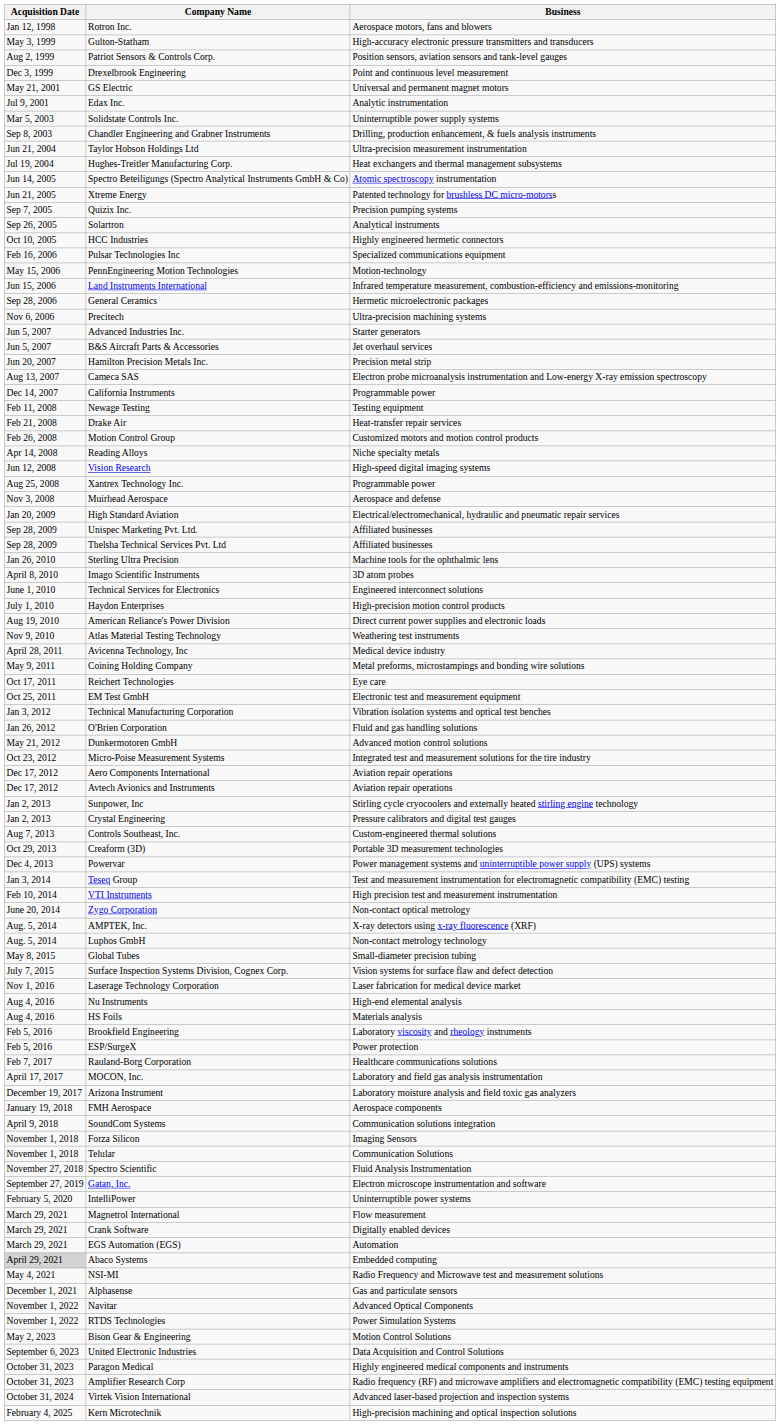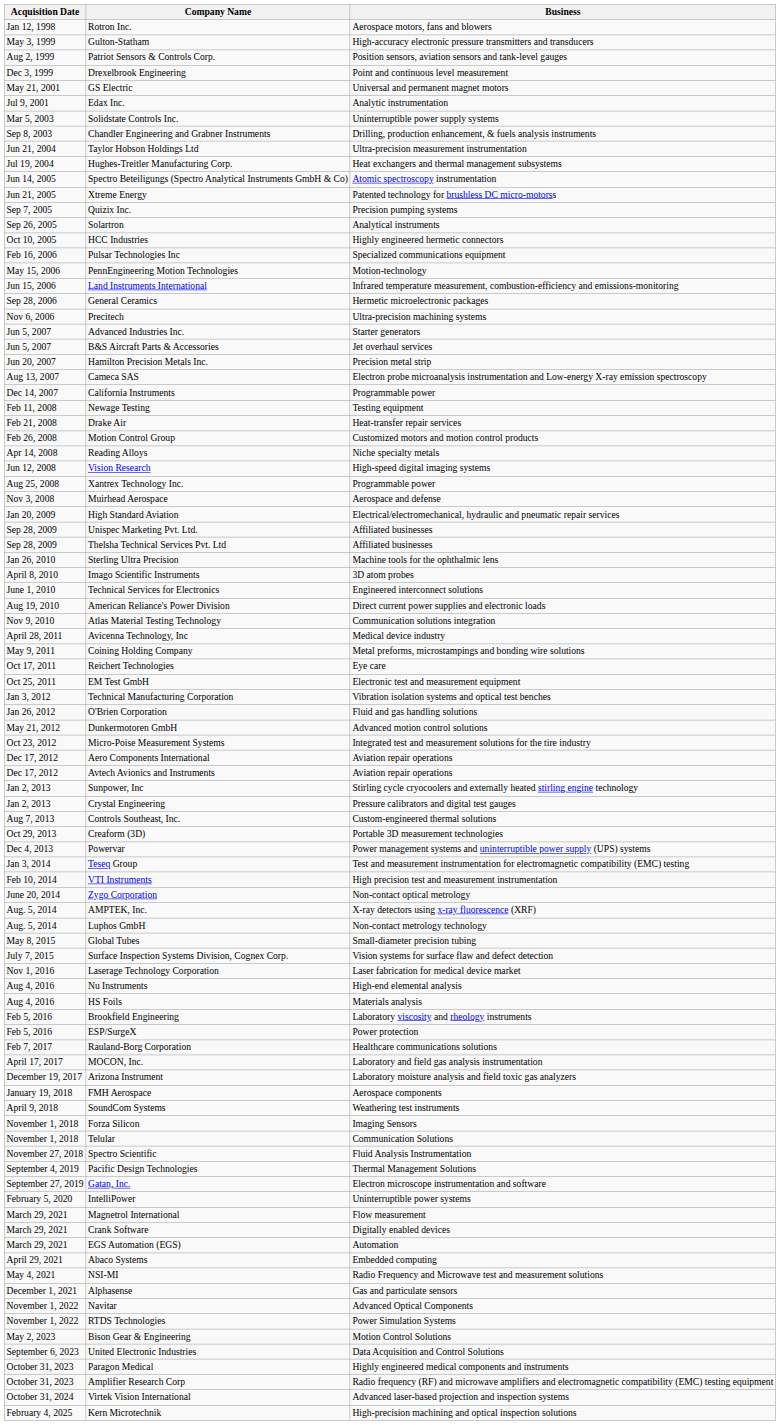 <table class="wikitable">
 <tr>
 <th>Acquisition Date</th>
 <th>Company Name</th>
 <th>Business</th>
 </tr>
 <tr>
 <td>Jan 12, 1998</td>
 <td>Rotron Inc.</td>
 <td>Aerospace motors, fans and blowers</td>
 </tr>
 <tr>
 <td>May 3, 1999</td>
 <td>Gulton-Statham</td>
 <td>High-accuracy electronic pressure transmitters and transducers</td>
 </tr>
 <tr>
 <td>Aug 2, 1999</td>
 <td>Patriot Sensors & Controls Corp.</td>
 <td>Position sensors, aviation sensors and tank-level gauges</td>
 </tr>
 <tr>
 <td>Dec 3, 1999</td>
 <td>Drexelbrook Engineering</td>
 <td>Point and continuous level measurement</td>
 </tr>
 <tr>
 <td>May 21, 2001</td>
 <td>GS Electric</td>
 <td>Universal and permanent magnet motors</td>
 </tr>
 <tr>
 <td>Jul 9, 2001</td>
 <td>Edax Inc.</td>
 <td>Analytic instrumentation</td>
 </tr>
 <tr>
 <td>Mar 5, 2003</td>
 <td>Solidstate Controls Inc.</td>
 <td>Uninterruptible power supply systems</td>
 </tr>
 <tr>
 <td>Sep 8, 2003</td>
 <td>Chandler Engineering and Grabner Instruments</td>
 <td>Drilling, production enhancement, & fuels analysis instruments</td>
 </tr>
 <tr>
 <td>Jun 21, 2004</td>
 <td>Taylor Hobson Holdings Ltd</td>
 <td>Ultra-precision measurement instrumentation</td>
 </tr>
 <tr>
 <td>Jul 19, 2004</td>
 <td>Hughes-Treitler Manufacturing Corp.</td>
 <td>Heat exchangers and thermal management subsystems</td>
 </tr>
 <tr>
 <td>Jun 14, 2005</td>
 <td>Spectro Beteiligungs (Spectro Analytical Instruments GmbH  & Co)</td>
 <td><a href='#'>Atomic spectroscopy</a> instrumentation</td>
 </tr>
 <tr>
 <td>Jun 21, 2005</td>
 <td>Xtreme Energy</td>
 <td>Patented technology for <a href='#'>brushless DC micro-motors</a>s</td>
 </tr>
 <tr>
 <td>Sep 7, 2005</td>
 <td>Quizix Inc.</td>
 <td>Precision pumping systems</td>
 </tr>
 <tr>
 <td>Sep 26, 2005</td>
 <td>Solartron</td>
 <td>Analytical instruments</td>
 </tr>
 <tr>
 <td>Oct 10, 2005</td>
 <td>HCC Industries</td>
 <td>Highly engineered hermetic connectors</td>
 </tr>
 <tr>
 <td>Feb 16, 2006</td>
 <td>Pulsar Technologies Inc</td>
 <td>Specialized communications equipment</td>
 </tr>
 <tr>
 <td>May 15, 2006</td>
 <td>PennEngineering Motion Technologies</td>
 <td>Motion-technology</td>
 </tr>
 <tr>
 <td>Jun 15, 2006</td>
 <td><a href='#'>Land Instruments International</a></td>
 <td>Infrared temperature measurement, combustion-efficiency and emissions-monitoring</td>
 </tr>
 <tr>
 <td>Sep 28, 2006</td>
 <td>General Ceramics</td>
 <td>Hermetic microelectronic packages</td>
 </tr>
 <tr>
 <td>Nov 6, 2006</td>
 <td>Precitech</td>
 <td>Ultra-precision machining systems</td>
 </tr>
 <tr>
 <td>Jun 5, 2007</td>
 <td>Advanced Industries Inc.</td>
 <td>Starter generators</td>
 </tr>
 <tr>
 <td>Jun 5, 2007</td>
 <td>B&S Aircraft Parts & Accessories</td>
 <td>Jet overhaul services</td>
 </tr>
 <tr>
 <td>Jun 20, 2007</td>
 <td>Hamilton Precision Metals Inc.</td>
 <td>Precision metal strip</td>
 </tr>
 <tr>
 <td>Aug 13, 2007</td>
 <td>Cameca SAS</td>
 <td>Electron probe microanalysis instrumentation and Low-energy X-ray emission spectroscopy</td>
 </tr>
 <tr>
 <td>Dec 14, 2007</td>
 <td>California Instruments</td>
 <td>Programmable power</td>
 </tr>
 <tr>
 <td>Feb 11, 2008</td>
 <td>Newage Testing</td>
 <td>Testing equipment</td>
 </tr>
 <tr>
 <td>Feb 21, 2008</td>
 <td>Drake Air</td>
 <td>Heat-transfer repair services</td>
 </tr>
 <tr>
 <td>Feb 26, 2008</td>
 <td>Motion Control Group</td>
 <td>Customized motors and motion control products</td>
 </tr>
 <tr>
 <td>Apr 14, 2008</td>
 <td>Reading Alloys</td>
 <td>Niche specialty metals</td>
 </tr>
 <tr>
 <td>Jun 12, 2008</td>
 <td><a href='#'>Vision Research</a></td>
 <td>High-speed digital imaging systems</td>
 </tr>
 <tr>
 <td>Aug 25, 2008</td>
 <td>Xantrex Technology Inc.</td>
 <td>Programmable power</td>
 </tr>
 <tr>
 <td>Nov 3, 2008</td>
 <td>Muirhead Aerospace</td>
 <td>Aerospace and defense</td>
 </tr>
 <tr>
 <td>Jan 20, 2009</td>
 <td>High Standard Aviation</td>
 <td>Electrical/electromechanical, hydraulic and pneumatic repair services</td>
 </tr>
 <tr>
 <td>Sep 28, 2009</td>
 <td>Unispec Marketing Pvt. Ltd.</td>
 <td>Affiliated businesses</td>
 </tr>
 <tr>
 <td>Sep 28, 2009</td>
 <td>Thelsha Technical Services Pvt. Ltd</td>
 <td>Affiliated businesses</td>
 </tr>
 <tr>
 <td>Jan 26, 2010</td>
 <td>Sterling Ultra Precision</td>
 <td>Machine tools for the ophthalmic lens</td>
 </tr>
 <tr>
 <td>April 8, 2010</td>
 <td>Imago Scientific Instruments</td>
 <td>3D atom probes</td>
 </tr>
 <tr>
 <td>June 1, 2010</td>
 <td>Technical Services for Electronics</td>
 <td>Engineered interconnect solutions</td>
 </tr>
 <tr>
-<td>July 1, 2010</td>
-<td>Haydon Enterprises</td>
-<td>High-precision motion control products</td>
-</tr>
-<tr>
 <td>Aug 19, 2010</td>
 <td>American Reliance's Power Division</td>
 <td>Direct current power supplies and electronic loads</td>
 </tr>
 <tr>
 <td>Nov 9, 2010</td>
 <td>Atlas Material Testing Technology</td>
-<td>Weathering test instruments</td>
+<td>Communication solutions integration</td>
 </tr>
 <tr>
 <td>April 28, 2011</td>
 <td>Avicenna Technology, Inc</td>
 <td>Medical device industry</td>
 </tr>
 <tr>
 <td>May 9, 2011</td>
 <td>Coining Holding Company</td>
 <td>Metal preforms, microstampings and bonding wire solutions</td>
 </tr>
 <tr>
 <td>Oct 17, 2011</td>
 <td>Reichert Technologies</td>
 <td>Eye care</td>
 </tr>
 <tr>
 <td>Oct 25, 2011</td>
 <td>EM Test GmbH</td>
 <td>Electronic test and measurement equipment</td>
 </tr>
 <tr>
 <td>Jan 3, 2012</td>
 <td>Technical Manufacturing Corporation</td>
 <td>Vibration isolation systems and optical test benches</td>
 </tr>
 <tr>
 <td>Jan 26, 2012</td>
 <td>O'Brien Corporation</td>
 <td>Fluid and gas handling solutions</td>
 </tr>
 <tr>
 <td>May 21, 2012</td>
 <td>Dunkermotoren GmbH</td>
 <td>Advanced motion control solutions</td>
 </tr>
 <tr>
 <td>Oct 23, 2012</td>
 <td>Micro-Poise Measurement Systems</td>
 <td>Integrated test and measurement solutions for the tire industry</td>
 </tr>
 <tr>
 <td>Dec 17, 2012</td>
 <td>Aero Components International</td>
 <td>Aviation repair operations</td>
 </tr>
 <tr>
 <td>Dec 17, 2012</td>
 <td>Avtech Avionics and Instruments</td>
 <td>Aviation repair operations</td>
 </tr>
 <tr>
 <td>Jan 2, 2013</td>
 <td>Sunpower, Inc</td>
 <td>Stirling cycle cryocoolers and externally heated <a href='#'>stirling engine</a> technology</td>
 </tr>
 <tr>
 <td>Jan 2, 2013</td>
 <td>Crystal Engineering</td>
 <td>Pressure calibrators and digital test gauges</td>
 </tr>
 <tr>
 <td>Aug 7, 2013</td>
 <td>Controls Southeast, Inc.</td>
 <td>Custom-engineered thermal solutions</td>
 </tr>
 <tr>
 <td>Oct 29, 2013</td>
 <td>Creaform (3D)</td>
 <td>Portable 3D measurement technologies</td>
 </tr>
 <tr>
 <td>Dec 4, 2013</td>
 <td>Powervar</td>
 <td>Power management systems and <a href='#'>uninterruptible power supply</a> (UPS) systems</td>
 </tr>
 <tr>
 <td>Jan 3, 2014</td>
 <td><a href='#'>Teseq</a>  Group</td>
 <td>Test and measurement instrumentation for electromagnetic compatibility (EMC) testing</td>
 </tr>
 <tr>
 <td>Feb 10, 2014</td>
 <td><a href='#'>VTI Instruments</a></td>
 <td>High precision test and measurement instrumentation</td>
 </tr>
 <tr>
 <td>June 20, 2014</td>
 <td><a href='#'>Zygo Corporation</a></td>
 <td>Non-contact optical metrology</td>
 </tr>
 <tr>
 <td>Aug. 5, 2014</td>
 <td>AMPTEK, Inc.</td>
 <td>X-ray detectors using <a href='#'>x-ray fluorescence</a> (XRF)</td>
 </tr>
 <tr>
 <td>Aug. 5, 2014</td>
 <td>Luphos GmbH</td>
 <td>Non-contact metrology technology</td>
 </tr>
 <tr>
 <td>May 8, 2015</td>
 <td>Global Tubes</td>
 <td>Small-diameter precision tubing</td>
 </tr>
 <tr>
 <td>July 7, 2015</td>
 <td>Surface Inspection Systems Division, Cognex Corp.</td>
 <td>Vision systems for surface flaw and defect detection</td>
 </tr>
 <tr>
 <td>Nov 1, 2016</td>
 <td>Laserage Technology Corporation</td>
 <td>Laser fabrication for medical device market</td>
 </tr>
 <tr>
 <td>Aug 4, 2016</td>
 <td>Nu Instruments</td>
 <td>High-end elemental analysis</td>
 </tr>
 <tr>
 <td>Aug 4, 2016</td>
 <td>HS Foils</td>
 <td>Materials analysis</td>
 </tr>
 <tr>
 <td>Feb 5, 2016</td>
 <td>Brookfield Engineering</td>
 <td>Laboratory <a href='#'>viscosity</a> and <a href='#'>rheology</a> instruments</td>
 </tr>
 <tr>
 <td>Feb 5, 2016</td>
 <td>ESP/SurgeX</td>
 <td>Power protection</td>
 </tr>
 <tr>
 <td>Feb 7, 2017</td>
 <td>Rauland-Borg Corporation</td>
 <td>Healthcare communications solutions</td>
 </tr>
 <tr>
 <td>April 17, 2017</td>
 <td>MOCON, Inc.</td>
 <td>Laboratory and field gas analysis instrumentation</td>
 </tr>
 <tr>
 <td>December 19, 2017</td>
 <td>Arizona Instrument</td>
 <td>Laboratory moisture analysis and field toxic gas analyzers</td>
 </tr>
 <tr>
 <td>January 19, 2018</td>
 <td>FMH Aerospace</td>
 <td>Aerospace components</td>
 </tr>
 <tr>
 <td>April 9, 2018</td>
 <td>SoundCom Systems</td>
-<td>Communication solutions integration</td>
+<td>Weathering test instruments</td>
 </tr>
 <tr>
 <td>November 1, 2018</td>
 <td>Forza Silicon</td>
 <td>Imaging Sensors</td>
 </tr>
 <tr>
 <td>November 1, 2018</td>
 <td>Telular</td>
 <td>Communication Solutions</td>
 </tr>
 <tr>
 <td>November 27, 2018</td>
 <td>Spectro Scientific</td>
 <td>Fluid Analysis Instrumentation</td>
+</tr>
+<tr>
+<td>September 4, 2019</td>
+<td>Pacific Design Technologies</td>
+<td>Thermal Management Solutions</td>
 </tr>
 <tr>
 <td>September 27, 2019</td>
 <td><a href='#'>Gatan, Inc.</a></td>
 <td>Electron microscope instrumentation and software</td>
 </tr>
 <tr>
 <td>February 5, 2020</td>
 <td>IntelliPower</td>
 <td>Uninterruptible power systems</td>
 </tr>
 <tr>
 <td>March 29, 2021</td>
 <td>Magnetrol International</td>
 <td>Flow measurement</td>
 </tr>
 <tr>
 <td>March 29, 2021</td>
 <td>Crank Software</td>
 <td>Digitally enabled devices</td>
 </tr>
 <tr>
 <td>March 29, 2021</td>
 <td>EGS Automation (EGS)</td>
 <td>Automation</td>
 </tr>
 <tr>
-<td style="background: lightgrey;">April 29, 2021</td>
+<td>April 29, 2021</td>
 <td>Abaco Systems</td>
 <td>Embedded computing</td>
 </tr>
 <tr>
 <td>May 4, 2021</td>
 <td>NSI-MI</td>
 <td>Radio Frequency and Microwave test and measurement solutions</td>
 </tr>
 <tr>
 <td>December 1, 2021</td>
 <td>Alphasense</td>
 <td>Gas and particulate sensors</td>
 </tr>
 <tr>
 <td>November 1, 2022</td>
 <td>Navitar</td>
 <td>Advanced Optical Components</td>
 </tr>
 <tr>
 <td>November 1, 2022</td>
 <td>RTDS Technologies</td>
 <td>Power Simulation Systems</td>
 </tr>
 <tr>
 <td>May 2, 2023</td>
 <td>Bison Gear & Engineering</td>
 <td>Motion Control Solutions</td>
 </tr>
 <tr>
 <td>September 6, 2023</td>
 <td>United Electronic Industries</td>
 <td>Data Acquisition and Control Solutions</td>
 </tr>
 <tr>
 <td>October 31, 2023</td>
 <td>Paragon Medical</td>
 <td>Highly engineered medical components and instruments</td>
 </tr>
 <tr>
 <td>October 31, 2023</td>
 <td>Amplifier Research Corp</td>
 <td>Radio frequency (RF) and microwave amplifiers and electromagnetic compatibility (EMC) testing equipment</td>
 </tr>
 <tr>
 <td>October 31, 2024</td>
 <td>Virtek Vision International</td>
 <td>Advanced laser-based projection and inspection systems</td>
 </tr>
 <tr>
 <td>February 4, 2025</td>
 <td>Kern Microtechnik</td>
 <td>High-precision machining and optical inspection solutions</td>
 </tr>
 </table>
